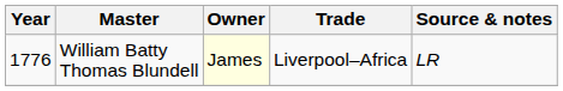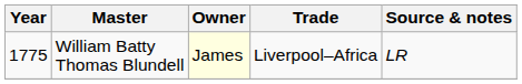 <table class=" wikitable">
 <tr>
 <th>Year</th>
 <th>Master</th>
 <th>Owner</th>
 <th>Trade</th>
 <th>Source & notes</th>
 </tr>
 <tr>
-<td>1776</td>
+<td>1775</td>
 <td>William Batty<br>Thomas Blundell</td>
 <td style="background: lightyellow;">James</td>
 <td>Liverpool–Africa</td>
 <td><em>LR</em></td>
 </tr>
 <tr>
 </tr>
 </table>
